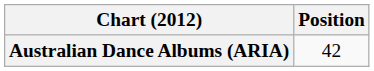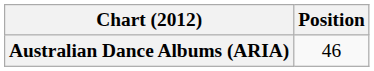 <table class="wikitable plainrowheaders" style="text-align:center">
 <tr>
 <th scope="col">Chart (2012)</th>
 <th scope="col">Position</th>
 </tr>
 <tr>
 <th scope="row">Australian Dance Albums (ARIA)</th>
-<td>42</td>
+<td>46</td>
 </tr>
 </table>
